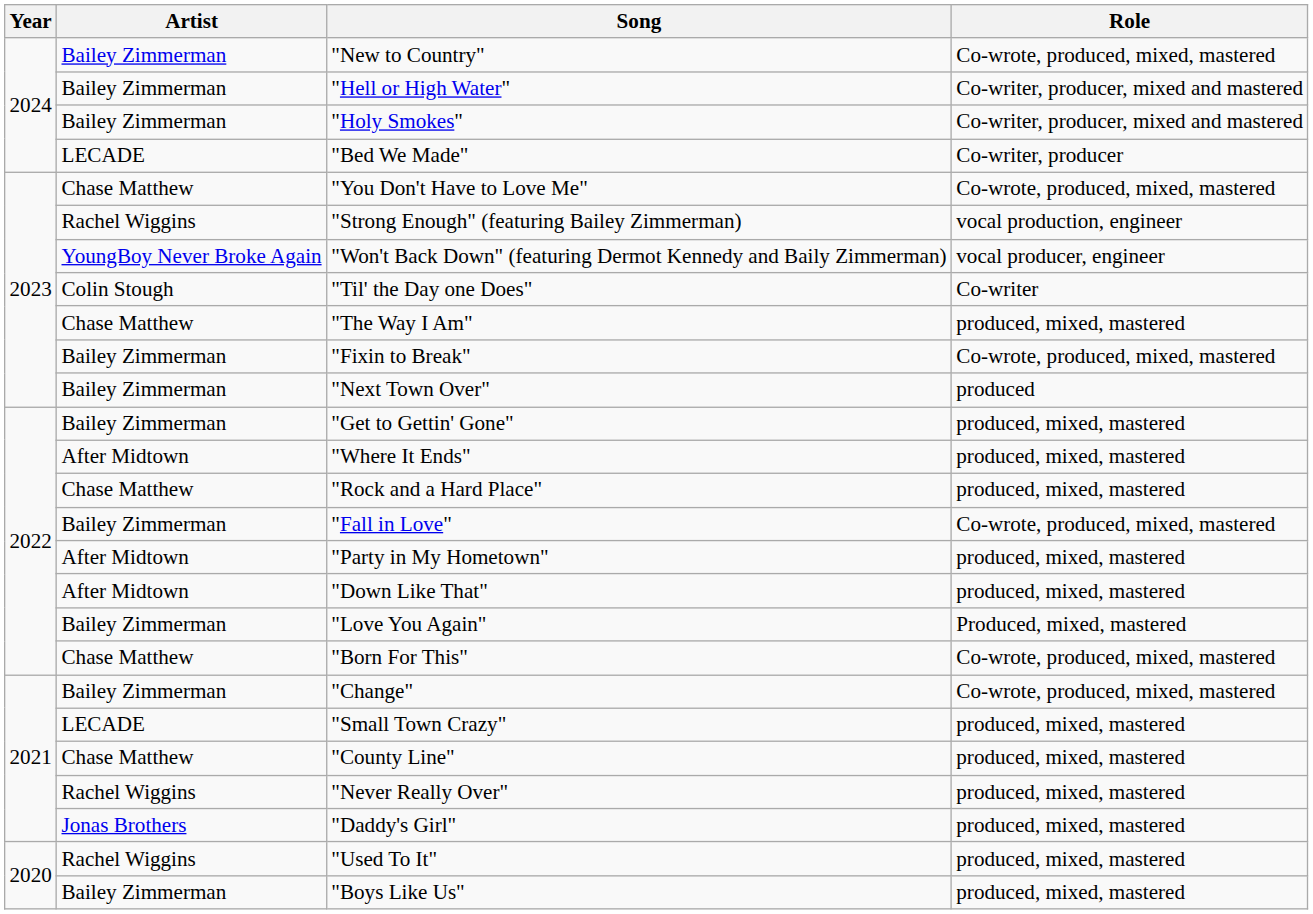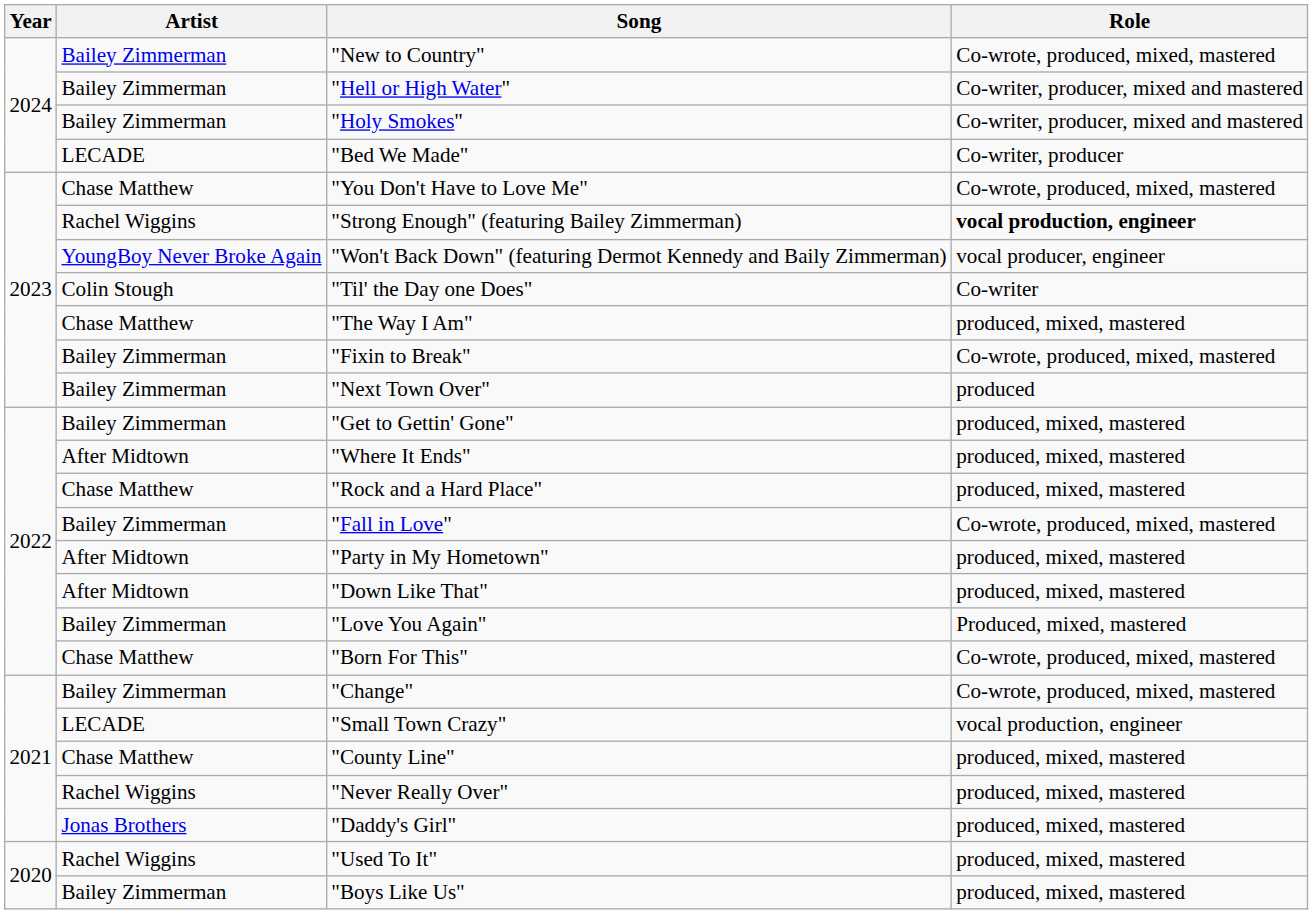 <table class="wikitable sortable">
 <tr>
 <th>Year</th>
 <th>Artist</th>
 <th>Song</th>
 <th>Role</th>
 </tr>
 <tr>
 <td rowspan="4">2024</td>
 <td><a href='#'>Bailey Zimmerman</a></td>
 <td>"New to Country"</td>
 <td>Co-wrote, produced, mixed, mastered</td>
 </tr>
 <tr>
 <td>Bailey Zimmerman</td>
 <td>"<a href='#'>Hell or High Water</a>"</td>
 <td>Co-writer, producer, mixed and mastered</td>
 </tr>
 <tr>
 <td>Bailey Zimmerman</td>
 <td>"<a href='#'>Holy Smokes</a>"</td>
 <td>Co-writer, producer, mixed and mastered</td>
 </tr>
 <tr>
 <td>LECADE</td>
 <td>"Bed We Made"</td>
 <td>Co-writer, producer</td>
 </tr>
 <tr>
 <td rowspan="7">2023</td>
 <td>Chase Matthew</td>
 <td>"You Don't Have to Love Me"</td>
 <td>Co-wrote, produced, mixed, mastered</td>
 </tr>
 <tr>
 <td>Rachel Wiggins</td>
 <td>"Strong Enough" (featuring Bailey Zimmerman)</td>
-<td>vocal production, engineer</td>
+<td><strong>vocal production, engineer</strong></td>
 </tr>
 <tr>
 <td><a href='#'>YoungBoy Never Broke Again</a></td>
 <td>"Won't Back Down" (featuring Dermot Kennedy and Baily Zimmerman)</td>
 <td>vocal producer, engineer</td>
 </tr>
 <tr>
 <td>Colin Stough</td>
 <td>"Til' the Day one Does"</td>
 <td>Co-writer</td>
 </tr>
 <tr>
 <td>Chase Matthew</td>
 <td>"The Way I Am"</td>
 <td>produced, mixed, mastered</td>
 </tr>
 <tr>
 <td>Bailey Zimmerman</td>
 <td>"Fixin to Break"</td>
 <td>Co-wrote, produced, mixed, mastered</td>
 </tr>
 <tr>
 <td>Bailey Zimmerman</td>
 <td>"Next Town Over"</td>
 <td>produced</td>
 </tr>
 <tr>
 <td rowspan="8">2022</td>
 <td>Bailey Zimmerman</td>
 <td>"Get to Gettin' Gone"</td>
 <td>produced, mixed, mastered</td>
 </tr>
 <tr>
 <td>After Midtown</td>
 <td>"Where It Ends"</td>
 <td>produced, mixed, mastered</td>
 </tr>
 <tr>
 <td>Chase Matthew</td>
 <td>"Rock and a Hard Place"</td>
 <td>produced, mixed, mastered</td>
 </tr>
 <tr>
 <td>Bailey Zimmerman</td>
 <td>"<a href='#'>Fall in Love</a>"</td>
 <td>Co-wrote, produced, mixed, mastered</td>
 </tr>
 <tr>
 <td>After Midtown</td>
 <td>"Party in My Hometown"</td>
 <td>produced, mixed, mastered</td>
 </tr>
 <tr>
 <td>After Midtown</td>
 <td>"Down Like That"</td>
 <td>produced, mixed, mastered</td>
 </tr>
 <tr>
 <td>Bailey Zimmerman</td>
 <td>"Love You Again"</td>
 <td>Produced, mixed, mastered</td>
 </tr>
 <tr>
 <td>Chase Matthew</td>
 <td>"Born For This"</td>
 <td>Co-wrote, produced, mixed, mastered</td>
 </tr>
 <tr>
 <td rowspan="5">2021</td>
 <td>Bailey Zimmerman</td>
 <td>"Change"</td>
 <td>Co-wrote, produced, mixed, mastered</td>
 </tr>
 <tr>
 <td>LECADE</td>
 <td>"Small Town Crazy"</td>
-<td>produced, mixed, mastered</td>
+<td>vocal production, engineer</td>
 </tr>
 <tr>
 <td>Chase Matthew</td>
 <td>"County Line"</td>
 <td>produced, mixed, mastered</td>
 </tr>
 <tr>
 <td>Rachel Wiggins</td>
 <td>"Never Really Over"</td>
 <td>produced, mixed, mastered</td>
 </tr>
 <tr>
 <td><a href='#'>Jonas Brothers</a></td>
 <td>"Daddy's Girl"</td>
 <td>produced, mixed, mastered</td>
 </tr>
 <tr>
 <td rowspan="2">2020</td>
 <td>Rachel Wiggins</td>
 <td>"Used To It"</td>
 <td>produced, mixed, mastered</td>
 </tr>
 <tr>
 <td>Bailey Zimmerman</td>
 <td>"Boys Like Us"</td>
 <td>produced, mixed, mastered</td>
 </tr>
 </table>
